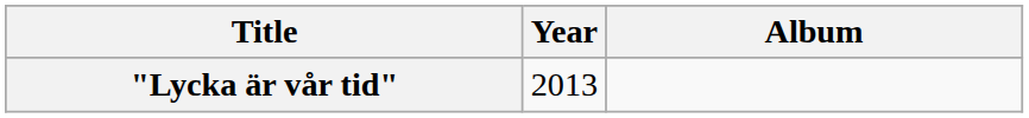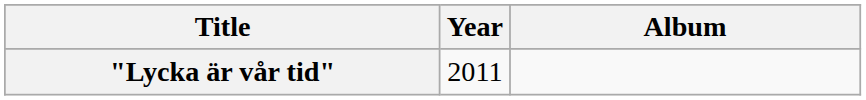 <table class="wikitable plainrowheaders" style="text-align:center;">
 <tr>
 <th scope="col" style="width:15em;">Title</th>
 <th scope="col">Year</th>
 <th scope="col" style="width:12em;">Album</th>
 </tr>
 <tr>
 <th scope="row">"Lycka är vår tid"</th>
-<td>2013</td>
+<td>2011</td>
 <td></td>
 </tr>
 </table>
